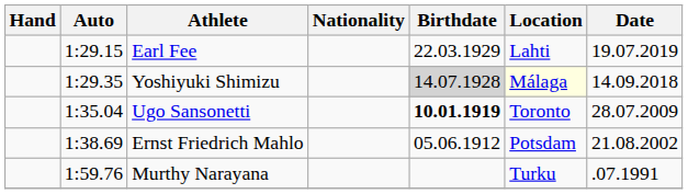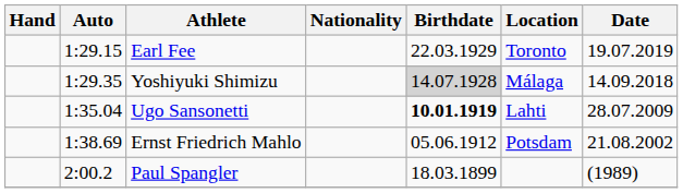 <table class="wikitable">
 <tr>
 <th>Hand</th>
 <th>Auto</th>
 <th>Athlete</th>
 <th>Nationality</th>
 <th>Birthdate</th>
 <th>Location</th>
 <th>Date</th>
 </tr>
 <tr>
 <td></td>
 <td>1:29.15</td>
 <td><a href='#'>Earl Fee</a></td>
 <td></td>
 <td>22.03.1929</td>
-<td><a href='#'>Lahti</a></td>
+<td><a href='#'>Toronto</a></td>
 <td>19.07.2019</td>
 </tr>
 <tr>
 <td></td>
 <td>1:29.35</td>
 <td>Yoshiyuki Shimizu</td>
 <td></td>
 <td style="background: lightgrey;">14.07.1928</td>
-<td style="background: lightyellow;"><a href='#'>Málaga</a></td>
+<td><a href='#'>Málaga</a></td>
 <td>14.09.2018</td>
 </tr>
 <tr>
 <td></td>
 <td>1:35.04</td>
 <td><a href='#'>Ugo Sansonetti</a></td>
 <td></td>
 <td><strong>10.01.1919</strong></td>
-<td><a href='#'>Toronto</a></td>
+<td><a href='#'>Lahti</a></td>
 <td>28.07.2009</td>
 </tr>
 <tr>
 <td></td>
 <td>1:38.69</td>
 <td>Ernst Friedrich Mahlo</td>
 <td></td>
 <td>05.06.1912</td>
 <td><a href='#'>Potsdam</a></td>
 <td>21.08.2002</td>
 </tr>
 <tr>
 <td></td>
-<td>1:59.76</td>
-<td>Murthy Narayana</td>
+<td>2:00.2</td>
+<td><a href='#'>Paul Spangler</a></td>
 <td></td>
+<td>18.03.1899</td>
 <td></td>
-<td><a href='#'>Turku</a></td>
-<td>.07.1991</td>
+<td>(1989)</td>
 </tr>
 <tr>
 </tr>
 </table>
